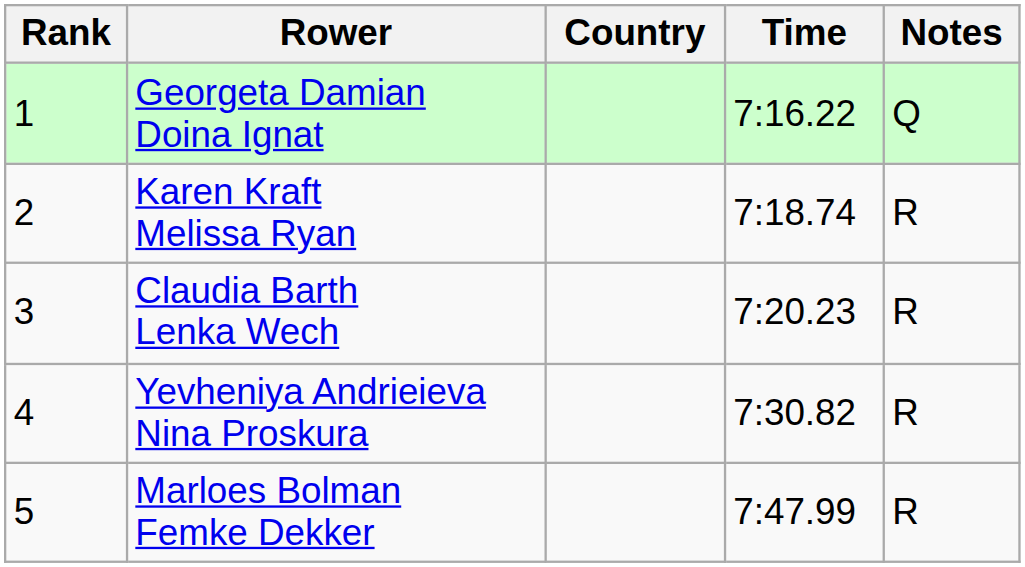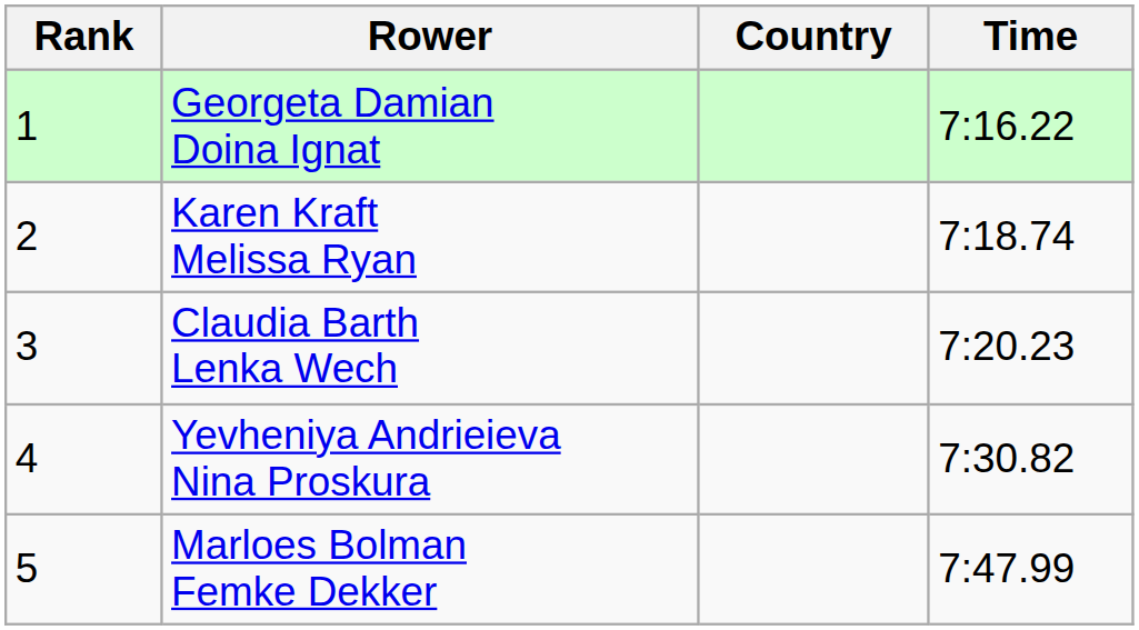 <table class="wikitable sortable" width=50%>
 <tr>
 <th>Rank</th>
 <th>Rower</th>
 <th>Country</th>
 <th>Time</th>
-<th>Notes</th>
 </tr>
 <tr bgcolor=ccffcc>
 <td>1</td>
 <td><a href='#'>Georgeta Damian</a><br><a href='#'>Doina Ignat</a></td>
 <td></td>
 <td>7:16.22</td>
-<td>Q</td>
 </tr>
 <tr>
 <td>2</td>
 <td><a href='#'>Karen Kraft</a><br><a href='#'>Melissa Ryan</a></td>
 <td></td>
 <td>7:18.74</td>
-<td>R</td>
 </tr>
 <tr>
 <td>3</td>
 <td><a href='#'>Claudia Barth</a><br><a href='#'>Lenka Wech</a></td>
 <td></td>
 <td>7:20.23</td>
-<td>R</td>
 </tr>
 <tr>
 <td>4</td>
 <td><a href='#'>Yevheniya Andrieieva</a><br><a href='#'>Nina Proskura</a></td>
 <td></td>
 <td>7:30.82</td>
-<td>R</td>
 </tr>
 <tr>
 <td>5</td>
 <td><a href='#'>Marloes Bolman</a><br><a href='#'>Femke Dekker</a></td>
 <td></td>
 <td>7:47.99</td>
-<td>R</td>
 </tr>
 </table>
